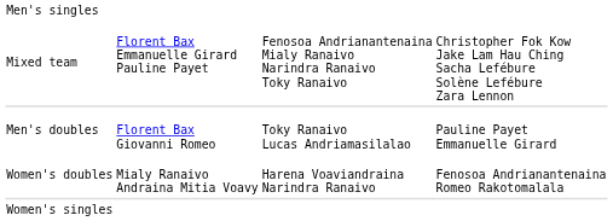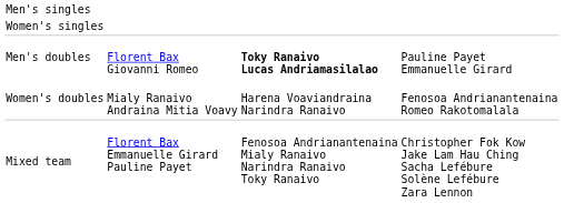 <table>
 <tr>
 <td>Men's singles</td>
 <td></td>
 <td></td>
 <td></td>
 </tr>
 <tr>
-<td>Mixed team</td>
-<td valign=top><br><a href='#'>Florent Bax</a><br>Emmanuelle Girard<br>Pauline Payet</td>
-<td valign=top nowrap><br>Fenosoa Andrianantenaina<br>Mialy Ranaivo<br>Narindra Ranaivo<br>Toky Ranaivo</td>
-<td><br>Christopher Fok Kow<br>Jake Lam Hau Ching<br>Sacha Lefébure<br>Solène Lefébure<br>Zara Lennon</td>
+<td>Women's singles</td>
+<td></td>
+<td></td>
+<td></td>
 </tr>
 <tr bgcolor=#dddddd>
 <td colspan=4></td>
 </tr>
 <tr>
 <td>Men's doubles</td>
 <td><br><a href='#'>Florent Bax</a><br>Giovanni Romeo</td>
-<td><br>Toky Ranaivo<br>Lucas Andriamasilalao</td>
+<td><strong><br>Toky Ranaivo<br>Lucas Andriamasilalao</strong></td>
 <td><br>Pauline Payet<br>Emmanuelle Girard</td>
 </tr>
 <tr>
 <td>Women's doubles</td>
 <td nowrap><br>Mialy Ranaivo<br>Andraina Mitia Voavy</td>
 <td><br>Harena Voaviandraina<br>Narindra Ranaivo</td>
 <td nowrap><br>Fenosoa Andrianantenaina<br>Romeo Rakotomalala</td>
 </tr>
 <tr bgcolor=#dddddd>
 <td colspan=4></td>
 </tr>
 <tr>
-<td>Women's singles</td>
-<td></td>
-<td></td>
-<td></td>
+<td>Mixed team</td>
+<td valign=top><br><a href='#'>Florent Bax</a><br>Emmanuelle Girard<br>Pauline Payet</td>
+<td valign=top nowrap><br>Fenosoa Andrianantenaina<br>Mialy Ranaivo<br>Narindra Ranaivo<br>Toky Ranaivo</td>
+<td><br>Christopher Fok Kow<br>Jake Lam Hau Ching<br>Sacha Lefébure<br>Solène Lefébure<br>Zara Lennon</td>
 </tr>
 </table>
